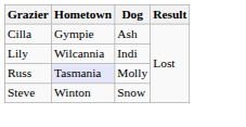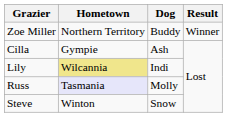 <table class="wikitable">
 <tr>
 <th>Grazier</th>
 <th>Hometown</th>
 <th>Dog</th>
 <th>Result</th>
+</tr>
+<tr>
+<td>Zoe Miller</td>
+<td>Northern Territory</td>
+<td>Buddy</td>
+<td>Winner</td>
 </tr>
 <tr>
 <td>Cilla</td>
 <td>Gympie</td>
 <td>Ash</td>
 <td rowspan=4>Lost</td>
 </tr>
 <tr>
 <td>Lily</td>
-<td>Wilcannia</td>
+<td style="background: khaki;">Wilcannia</td>
 <td>Indi</td>
 </tr>
 <tr>
 <td>Russ</td>
 <td style="background: lavender;">Tasmania</td>
 <td>Molly</td>
 </tr>
 <tr>
 <td>Steve</td>
 <td>Winton</td>
 <td>Snow</td>
 </tr>
 </table>
